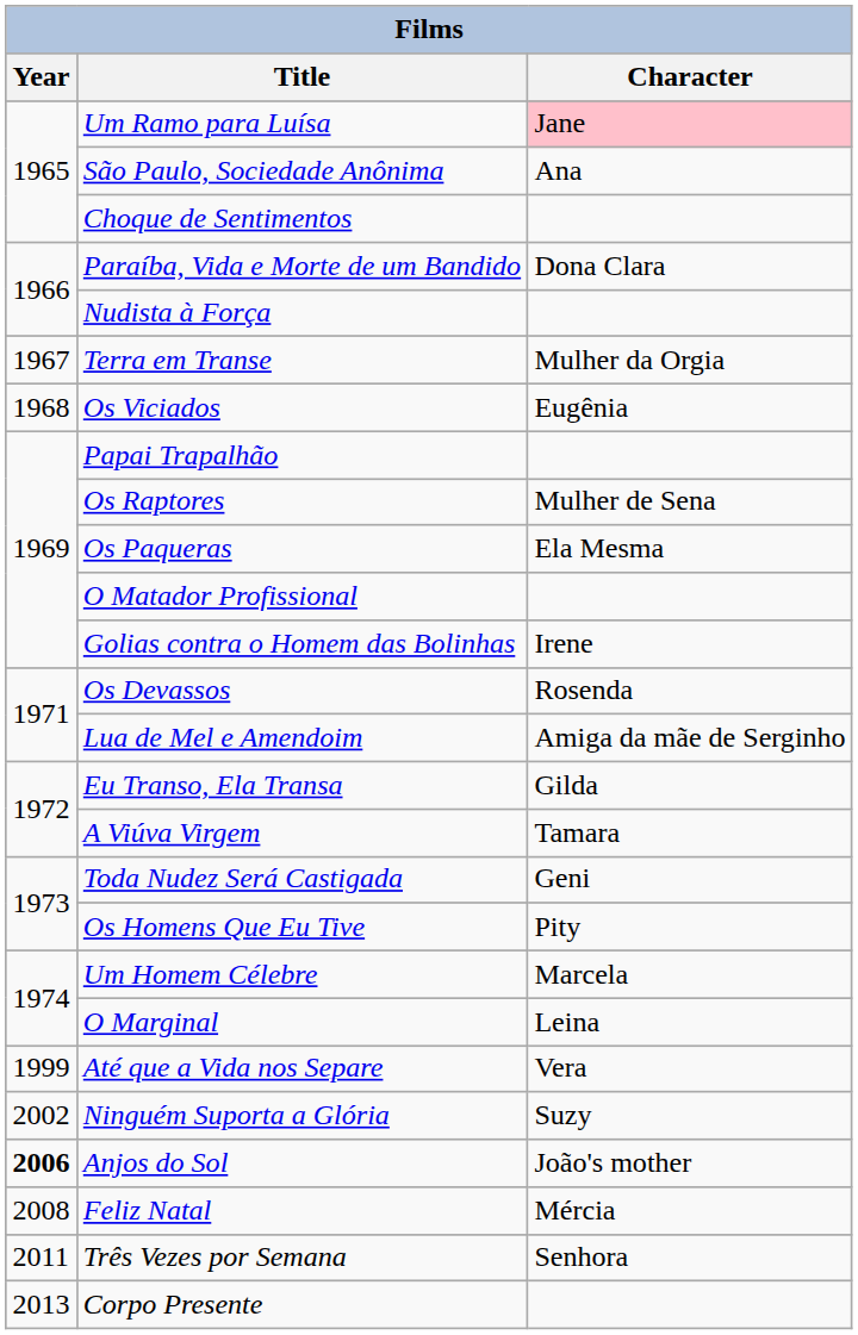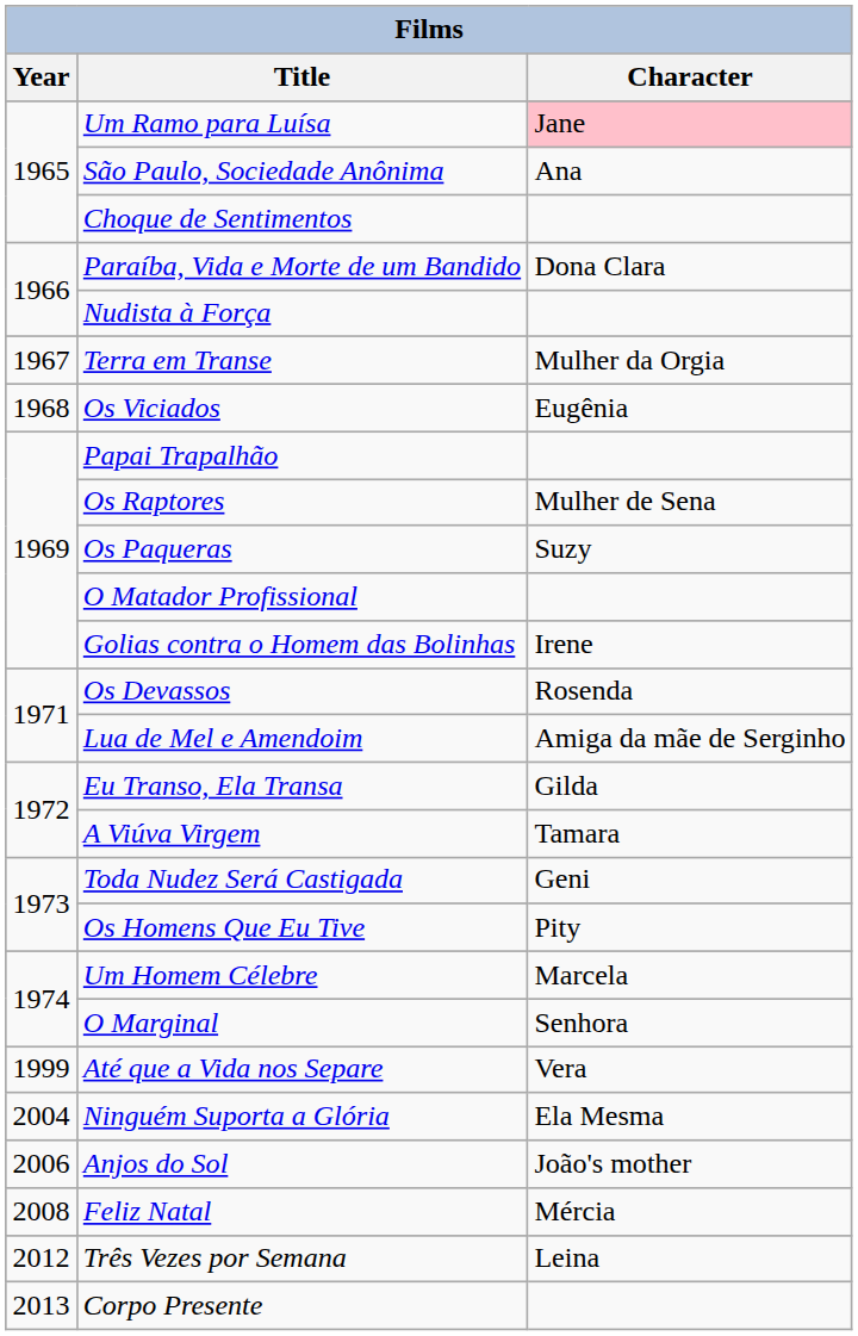 <table class="wikitable" style="font-size: 90%;">
 <tr>
 <th colspan="5" style="background: LightSteelBlue;">Films</th>
 </tr>
 <tr>
 <th>Year</th>
 <th>Title</th>
 <th>Character</th>
 </tr>
 <tr>
 <td rowspan=3>1965</td>
 <td><em><a href='#'>Um Ramo para Luísa</a></em></td>
 <td style="background: pink;">Jane</td>
 </tr>
 <tr>
 <td><em><a href='#'>São Paulo, Sociedade Anônima</a></em></td>
 <td>Ana</td>
 </tr>
 <tr>
 <td><em><a href='#'>Choque de Sentimentos</a></em></td>
 <td></td>
 </tr>
 <tr>
 <td rowspan=2>1966</td>
 <td><em><a href='#'>Paraíba, Vida e Morte de um Bandido</a></em></td>
 <td>Dona Clara</td>
 </tr>
 <tr>
 <td><em><a href='#'>Nudista à Força</a></em></td>
 <td></td>
 </tr>
 <tr>
 <td>1967</td>
 <td><em><a href='#'>Terra em Transe</a></em></td>
 <td>Mulher da Orgia</td>
 </tr>
 <tr>
 <td>1968</td>
 <td><em><a href='#'>Os Viciados</a></em></td>
 <td>Eugênia</td>
 </tr>
 <tr>
 <td rowspan=5>1969</td>
 <td><em><a href='#'>Papai Trapalhão</a></em></td>
 <td></td>
 </tr>
 <tr>
 <td><em><a href='#'>Os Raptores</a></em></td>
 <td>Mulher de Sena</td>
 </tr>
 <tr>
 <td><em><a href='#'>Os Paqueras</a></em></td>
-<td>Ela Mesma</td>
+<td>Suzy</td>
 </tr>
 <tr>
 <td><em><a href='#'>O Matador Profissional</a></em></td>
 <td></td>
 </tr>
 <tr>
 <td><em><a href='#'>Golias contra o Homem das Bolinhas</a></em></td>
 <td>Irene</td>
 </tr>
 <tr>
 <td rowspan=2>1971</td>
 <td><em><a href='#'>Os Devassos</a></em></td>
 <td>Rosenda</td>
 </tr>
 <tr>
 <td><em><a href='#'>Lua de Mel e Amendoim</a></em></td>
 <td>Amiga da mãe de Serginho</td>
 </tr>
 <tr>
 <td rowspan=2>1972</td>
 <td><em><a href='#'>Eu Transo, Ela Transa</a></em></td>
 <td>Gilda</td>
 </tr>
 <tr>
 <td><em><a href='#'>A Viúva Virgem</a></em></td>
 <td>Tamara</td>
 </tr>
 <tr>
 <td rowspan=2>1973</td>
 <td><em><a href='#'>Toda Nudez Será Castigada</a></em></td>
 <td>Geni</td>
 </tr>
 <tr>
 <td><em><a href='#'>Os Homens Que Eu Tive</a></em></td>
 <td>Pity</td>
 </tr>
 <tr>
 <td rowspan=2>1974</td>
 <td><em><a href='#'>Um Homem Célebre</a></em></td>
 <td>Marcela</td>
 </tr>
 <tr>
 <td><em><a href='#'>O Marginal</a></em></td>
-<td>Leina</td>
+<td>Senhora</td>
 </tr>
 <tr>
 <td>1999</td>
 <td><em><a href='#'>Até que a Vida nos Separe</a></em></td>
 <td>Vera</td>
 </tr>
 <tr>
-<td>2002</td>
+<td>2004</td>
 <td><em><a href='#'>Ninguém Suporta a Glória</a></em></td>
-<td>Suzy</td>
+<td>Ela Mesma</td>
 </tr>
 <tr>
-<td><strong>2006</strong></td>
+<td>2006</td>
 <td><em><a href='#'>Anjos do Sol</a></em></td>
 <td>João's mother</td>
 </tr>
 <tr>
 <td>2008</td>
 <td><em><a href='#'>Feliz Natal</a></em></td>
 <td>Mércia</td>
 </tr>
 <tr>
-<td>2011</td>
+<td>2012</td>
 <td><em>Três Vezes por Semana</em></td>
-<td>Senhora</td>
+<td>Leina</td>
 </tr>
 <tr>
 <td>2013</td>
 <td><em>Corpo Presente</em></td>
 <td></td>
 </tr>
 </table>
